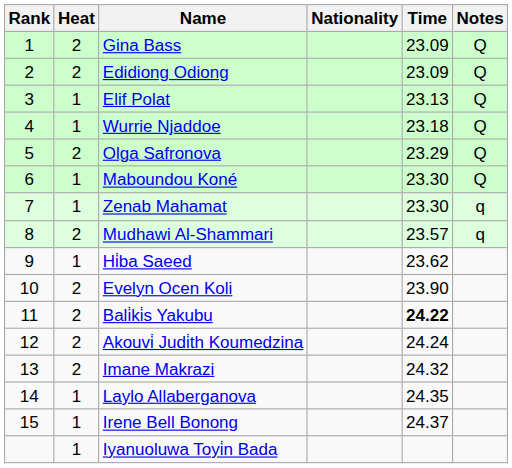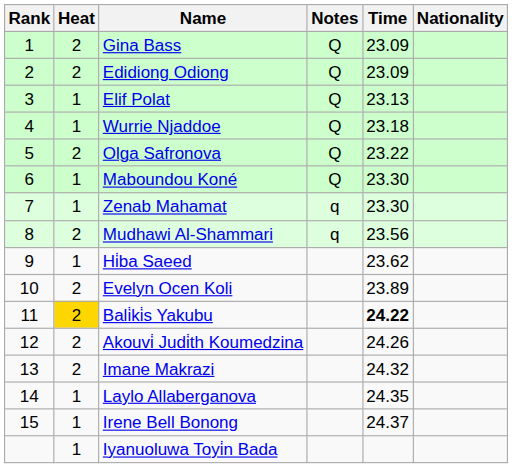 <table class="wikitable sortable" style="text-align:center;font-size:95%">
 <tr>
 <th>Rank</th>
 <th>Heat</th>
 <th>Name</th>
+<th>Notes</th>
+<th>Time</th>
 <th>Nationality</th>
-<th>Time</th>
-<th>Notes</th>
 </tr>
 <tr bgcolor=ccffcc>
 <td>1</td>
 <td>2</td>
 <td align=left><a href='#'>Gina Bass</a></td>
+<td>Q</td>
+<td>23.09</td>
 <td align=left></td>
-<td>23.09</td>
-<td>Q</td>
 </tr>
 <tr bgcolor=ccffcc>
 <td>2</td>
 <td>2</td>
 <td align=left><a href='#'>Edidiong Odiong</a></td>
+<td>Q</td>
+<td>23.09</td>
 <td align=left></td>
-<td>23.09</td>
-<td>Q</td>
 </tr>
 <tr bgcolor=ccffcc>
 <td>3</td>
 <td>1</td>
 <td align=left><a href='#'>Elif Polat</a></td>
+<td>Q</td>
+<td>23.13</td>
 <td align=left></td>
-<td>23.13</td>
-<td>Q</td>
 </tr>
 <tr bgcolor=ccffcc>
 <td>4</td>
 <td>1</td>
 <td align=left><a href='#'>Wurrie Njaddoe</a></td>
+<td>Q</td>
+<td>23.18</td>
 <td align=left></td>
-<td>23.18</td>
-<td>Q</td>
 </tr>
 <tr bgcolor=ccffcc>
 <td>5</td>
 <td>2</td>
 <td align=left><a href='#'>Olga Safronova</a></td>
+<td>Q</td>
+<td>23.22</td>
 <td align=left></td>
-<td>23.29</td>
-<td>Q</td>
 </tr>
 <tr bgcolor=ccffcc>
 <td>6</td>
 <td>1</td>
 <td align=left><a href='#'>Maboundou Koné</a></td>
+<td>Q</td>
+<td>23.30</td>
 <td align=left></td>
-<td>23.30</td>
-<td>Q</td>
 </tr>
 <tr bgcolor=ddffdd>
 <td>7</td>
 <td>1</td>
 <td align=left><a href='#'>Zenab Mahamat</a></td>
+<td>q</td>
+<td>23.30</td>
 <td align=left></td>
-<td>23.30</td>
-<td>q</td>
 </tr>
 <tr bgcolor=ddffdd>
 <td>8</td>
 <td>2</td>
 <td align=left><a href='#'>Mudhawi Al-Shammari</a></td>
+<td>q</td>
+<td>23.56</td>
 <td align=left></td>
-<td>23.57</td>
-<td>q</td>
 </tr>
 <tr>
 <td>9</td>
 <td>1</td>
 <td align=left><a href='#'>Hi̇ba Saeed</a></td>
+<td></td>
+<td>23.62</td>
 <td align=left></td>
-<td>23.62</td>
-<td></td>
 </tr>
 <tr>
 <td>10</td>
 <td>2</td>
 <td align=left><a href='#'>Evelyn Ocen Koli</a></td>
+<td></td>
+<td>23.89</td>
 <td align=left></td>
-<td>23.90</td>
-<td></td>
 </tr>
 <tr>
 <td>11</td>
-<td>2</td>
+<td style="background: gold;">2</td>
 <td align=left><a href='#'>Bali̇ki̇s Yakubu</a></td>
+<td></td>
+<td><strong>24.22</strong></td>
 <td align=left></td>
-<td><strong>24.22</strong></td>
-<td></td>
 </tr>
 <tr>
 <td>12</td>
 <td>2</td>
 <td align=left><a href='#'>Akouvi̇ Judi̇th Koumedzina</a></td>
+<td></td>
+<td>24.26</td>
 <td align=left></td>
-<td>24.24</td>
-<td></td>
 </tr>
 <tr>
 <td>13</td>
 <td>2</td>
 <td align=left><a href='#'>Imane Makrazi</a></td>
+<td></td>
+<td>24.32</td>
 <td align=left></td>
-<td>24.32</td>
-<td></td>
 </tr>
 <tr>
 <td>14</td>
 <td>1</td>
 <td align=left><a href='#'>Laylo Allaberganova</a></td>
+<td></td>
+<td>24.35</td>
 <td align=left></td>
-<td>24.35</td>
-<td></td>
 </tr>
 <tr>
 <td>15</td>
 <td>1</td>
 <td align=left><a href='#'>Irene Bell Bonong</a></td>
+<td></td>
+<td>24.37</td>
 <td align=left></td>
-<td>24.37</td>
-<td></td>
 </tr>
 <tr>
 <td></td>
 <td>1</td>
 <td align=left><a href='#'>Iyanuoluwa Toyi̇n Bada</a></td>
-<td align=left></td>
 <td></td>
 <td></td>
+<td align=left></td>
 </tr>
 </table>
